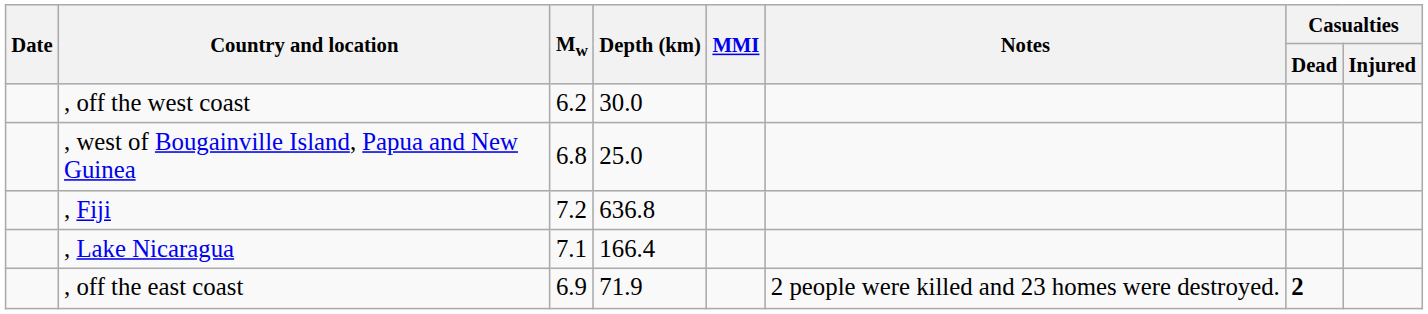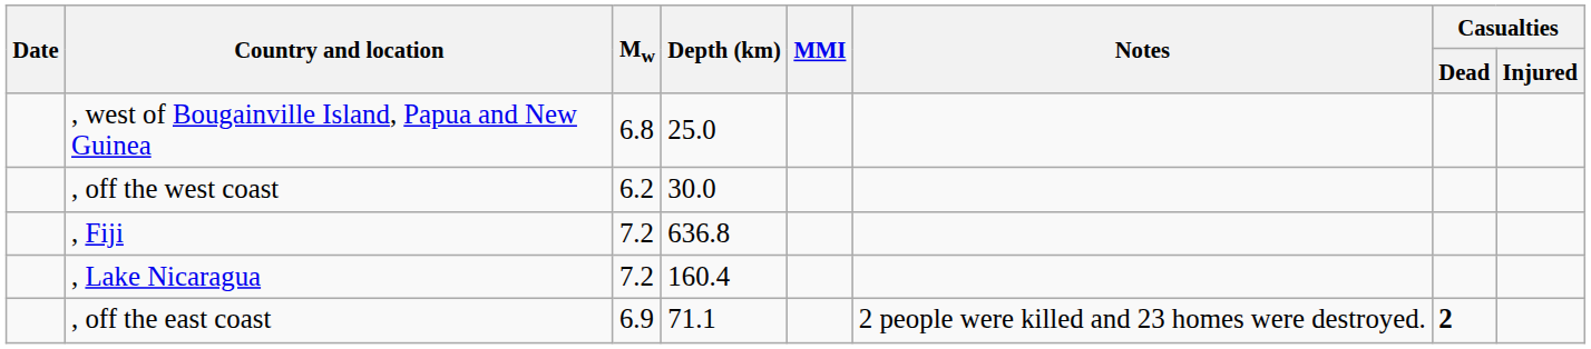 <table class="wikitable sortable sort-under" style="border:1px black; margin-left:1em;">
 <tr>
 <th rowspan="2"><small>Date</small></th>
 <th rowspan="2" style="width: 310px"><small>Country and location</small></th>
 <th rowspan="2"><small>M<sub>w</sub></small></th>
 <th rowspan="2"><small>Depth (km)</small></th>
 <th rowspan="2"><small><a href='#'>MMI</a></small></th>
 <th rowspan="2" class="unsortable"><small>Notes</small></th>
 <th colspan="2"><small>Casualties</small></th>
 </tr>
 <tr>
 <th><small>Dead</small></th>
 <th><small>Injured</small></th>
 </tr>
 <tr>
 <td></td>
-<td>, off the west coast</td>
-<td>6.2</td>
-<td>30.0</td>
+<td>, west of <a href='#'>Bougainville Island</a>, <a href='#'>Papua and New Guinea</a></td>
+<td>6.8</td>
+<td>25.0</td>
 <td></td>
 <td></td>
 <td></td>
 <td></td>
 </tr>
 <tr>
 <td></td>
-<td>, west of <a href='#'>Bougainville Island</a>, <a href='#'>Papua and New Guinea</a></td>
-<td>6.8</td>
-<td>25.0</td>
+<td>, off the west coast</td>
+<td>6.2</td>
+<td>30.0</td>
 <td></td>
 <td></td>
 <td></td>
 <td></td>
 </tr>
 <tr>
 <td></td>
 <td>, <a href='#'>Fiji</a></td>
 <td>7.2</td>
 <td>636.8</td>
 <td></td>
 <td></td>
 <td></td>
 <td></td>
 </tr>
 <tr>
 <td></td>
 <td>, <a href='#'>Lake Nicaragua</a></td>
-<td>7.1</td>
-<td>166.4</td>
+<td>7.2</td>
+<td>160.4</td>
 <td></td>
 <td></td>
 <td></td>
 <td></td>
 </tr>
 <tr>
 <td></td>
 <td>, off the east coast</td>
 <td>6.9</td>
-<td>71.9</td>
+<td>71.1</td>
 <td></td>
 <td>2 people were killed and 23 homes were destroyed.</td>
 <td><strong>2</strong></td>
 <td></td>
 </tr>
 </table>
